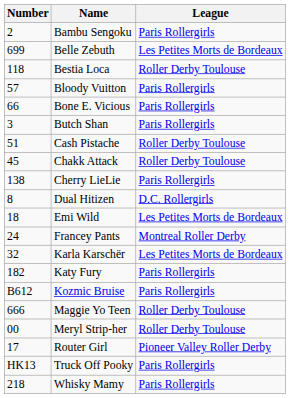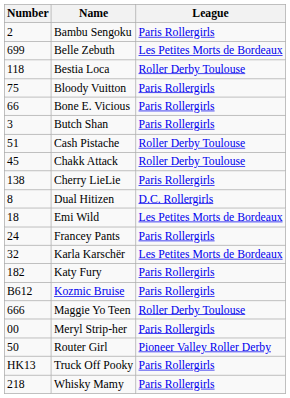 <table class="wikitable sortable">
 <tr>
 <th>Number</th>
 <th>Name</th>
 <th>League</th>
 </tr>
 <tr>
 <td>2</td>
 <td>Bambu Sengoku</td>
 <td><a href='#'>Paris Rollergirls</a></td>
 </tr>
 <tr>
 <td>699</td>
 <td>Belle Zebuth</td>
 <td><a href='#'>Les Petites Morts de Bordeaux</a></td>
 </tr>
 <tr>
 <td>118</td>
 <td>Bestia Loca</td>
 <td><a href='#'>Roller Derby Toulouse</a></td>
 </tr>
 <tr>
-<td>57</td>
+<td>75</td>
 <td>Bloody Vuitton</td>
 <td><a href='#'>Paris Rollergirls</a></td>
 </tr>
 <tr>
 <td>66</td>
 <td>Bone E. Vicious</td>
 <td><a href='#'>Paris Rollergirls</a></td>
 </tr>
 <tr>
 <td>3</td>
 <td>Butch Shan</td>
 <td><a href='#'>Paris Rollergirls</a></td>
 </tr>
 <tr>
 <td>51</td>
 <td>Cash Pistache</td>
 <td><a href='#'>Roller Derby Toulouse</a></td>
 </tr>
 <tr>
 <td>45</td>
 <td>Chakk Attack</td>
 <td><a href='#'>Roller Derby Toulouse</a></td>
 </tr>
 <tr>
 <td>138</td>
 <td>Cherry LieLie</td>
 <td><a href='#'>Paris Rollergirls</a></td>
 </tr>
 <tr>
 <td>8</td>
 <td>Dual Hitizen</td>
 <td><a href='#'>D.C. Rollergirls</a></td>
 </tr>
 <tr>
 <td>18</td>
 <td>Emi Wild</td>
 <td><a href='#'>Les Petites Morts de Bordeaux</a></td>
 </tr>
 <tr>
 <td>24</td>
 <td>Francey Pants</td>
-<td><a href='#'>Montreal Roller Derby</a></td>
+<td><a href='#'>Paris Rollergirls</a></td>
 </tr>
 <tr>
 <td>32</td>
 <td>Karla Karschër</td>
 <td><a href='#'>Les Petites Morts de Bordeaux</a></td>
 </tr>
 <tr>
 <td>182</td>
 <td>Katy Fury</td>
 <td><a href='#'>Paris Rollergirls</a></td>
 </tr>
 <tr>
 <td>B612</td>
 <td><a href='#'>Kozmic Bruise</a></td>
 <td><a href='#'>Paris Rollergirls</a></td>
 </tr>
 <tr>
 <td>666</td>
 <td>Maggie Yo Teen</td>
 <td><a href='#'>Roller Derby Toulouse</a></td>
 </tr>
 <tr>
 <td>00</td>
 <td>Meryl Strip-her</td>
-<td><a href='#'>Roller Derby Toulouse</a></td>
+<td><a href='#'>Paris Rollergirls</a></td>
 </tr>
 <tr>
-<td>17</td>
+<td>50</td>
 <td>Router Girl</td>
 <td><a href='#'>Pioneer Valley Roller Derby</a></td>
 </tr>
 <tr>
 <td>HK13</td>
 <td>Truck Off Pooky</td>
 <td><a href='#'>Paris Rollergirls</a></td>
 </tr>
 <tr>
 <td>218</td>
 <td>Whisky Mamy</td>
 <td><a href='#'>Paris Rollergirls</a></td>
 </tr>
 </table>
